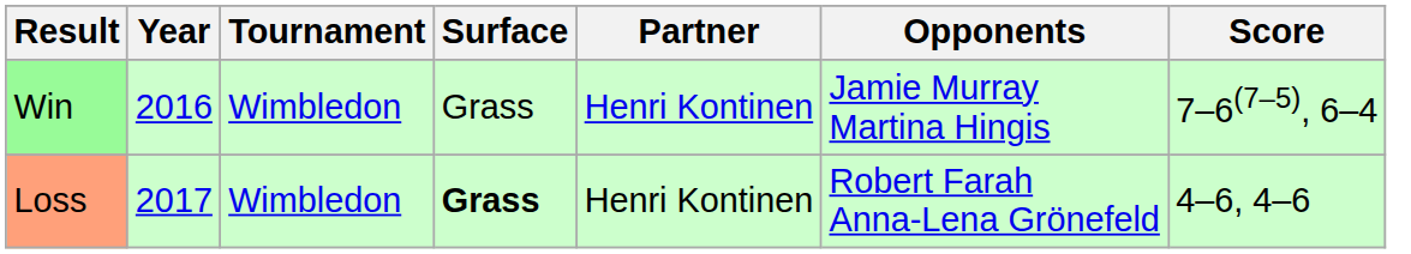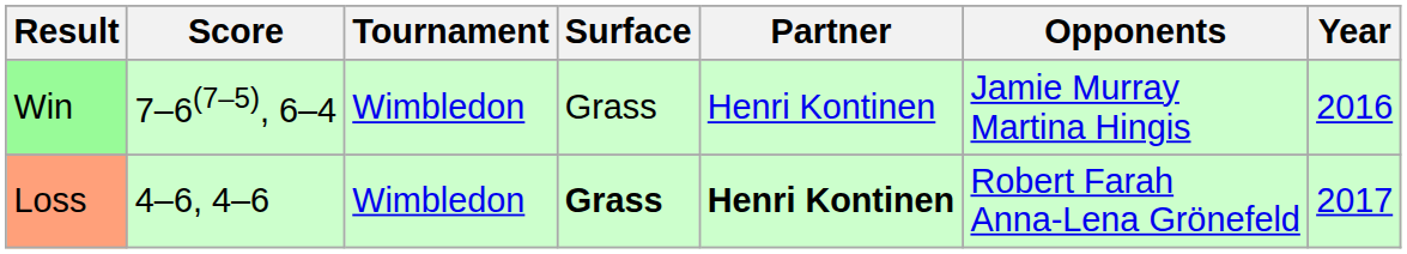 <table class="sortable wikitable">
 <tr>
 <th>Result</th>
-<th>Year</th>
+<th class="unsortable">Score</th>
 <th>Tournament</th>
 <th>Surface</th>
 <th>Partner</th>
 <th>Opponents</th>
-<th class="unsortable">Score</th>
+<th>Year</th>
 </tr>
 <tr style="background:#cfc;">
 <td style="background:#98fb98;">Win</td>
-<td><a href='#'>2016</a></td>
+<td>7–6<sup>(7–5)</sup>, 6–4</td>
 <td><a href='#'>Wimbledon</a></td>
 <td>Grass</td>
 <td> <a href='#'>Henri Kontinen</a></td>
 <td> <a href='#'>Jamie Murray</a><br> <a href='#'>Martina Hingis</a></td>
-<td>7–6<sup>(7–5)</sup>, 6–4</td>
+<td><a href='#'>2016</a></td>
 </tr>
 <tr style="background:#cfc;">
 <td style="background:#ffa07a;">Loss</td>
-<td><a href='#'>2017</a></td>
+<td>4–6, 4–6</td>
 <td><a href='#'>Wimbledon</a></td>
 <td><strong>Grass</strong></td>
-<td> Henri Kontinen</td>
+<td><strong> Henri Kontinen</strong></td>
 <td> <a href='#'>Robert Farah</a><br> <a href='#'>Anna-Lena Grönefeld</a></td>
-<td>4–6, 4–6</td>
+<td><a href='#'>2017</a></td>
 </tr>
 </table>
